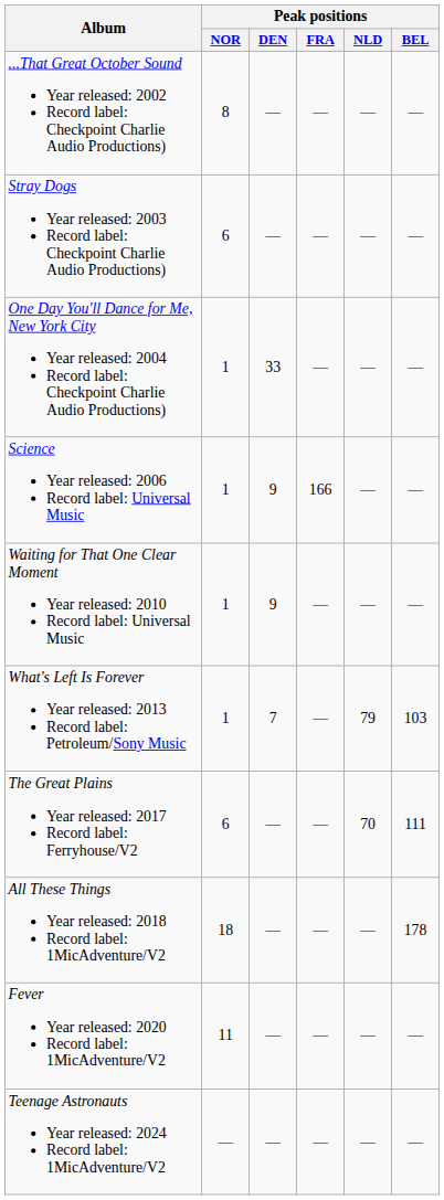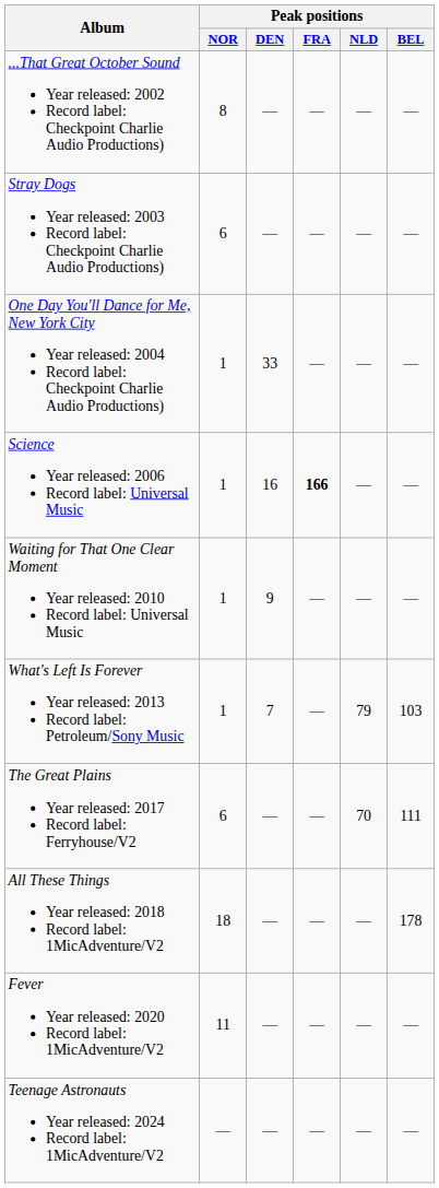 <table class="wikitable">
 <tr>
 <th align="center" rowspan="2" width="200">Album</th>
 <th align="center" colspan="5" width="20">Peak positions</th>
 </tr>
 <tr>
 <th scope="col" style="width:3em;font-size:90%;"><a href='#'>NOR</a><br></th>
 <th scope="col" style="width:3em;font-size:90%;"><a href='#'>DEN</a><br></th>
 <th scope="col" style="width:3em;font-size:90%;"><a href='#'>FRA</a><br></th>
 <th scope="col" style="width:3em;font-size:90%;"><a href='#'>NLD</a><br></th>
 <th scope="col" style="width:3em;font-size:90%;"><a href='#'>BEL</a><br></th>
 </tr>
 <tr>
 <td><em><a href='#'>...That Great October Sound</a></em><br><ul><li>Year released: 2002</li><li>Record label: Checkpoint Charlie Audio Productions)</li></ul></td>
 <td style="text-align:center;">8</td>
 <td style="text-align:center;">—</td>
 <td style="text-align:center;">—</td>
 <td style="text-align:center;">—</td>
 <td style="text-align:center;">—</td>
 </tr>
 <tr>
 <td><em><a href='#'>Stray Dogs</a></em><br><ul><li>Year released: 2003</li><li>Record label: Checkpoint Charlie Audio Productions)</li></ul></td>
 <td style="text-align:center;">6</td>
 <td style="text-align:center;">—</td>
 <td style="text-align:center;">—</td>
 <td style="text-align:center;">—</td>
 <td style="text-align:center;">—</td>
 </tr>
 <tr>
 <td><em><a href='#'>One Day You'll Dance for Me, New York City</a></em><br><ul><li>Year released: 2004</li><li>Record label: Checkpoint Charlie Audio Productions)</li></ul></td>
 <td style="text-align:center;">1</td>
 <td style="text-align:center;">33</td>
 <td style="text-align:center;">—</td>
 <td style="text-align:center;">—</td>
 <td style="text-align:center;">—</td>
 </tr>
 <tr>
 <td><em><a href='#'>Science</a></em><br><ul><li>Year released: 2006</li><li>Record label: <a href='#'>Universal Music</a></li></ul></td>
 <td style="text-align:center;">1</td>
-<td style="text-align:center;">9</td>
-<td style="text-align:center;">166</td>
+<td style="text-align:center;">16</td>
+<td style="text-align:center;"><strong>166</strong></td>
 <td style="text-align:center;">—</td>
 <td style="text-align:center;">—</td>
 </tr>
 <tr>
 <td><em>Waiting for That One Clear Moment</em><br><ul><li>Year released: 2010</li><li>Record label: Universal Music</li></ul></td>
 <td style="text-align:center;">1</td>
 <td style="text-align:center;">9</td>
 <td style="text-align:center;">—</td>
 <td style="text-align:center;">—</td>
 <td style="text-align:center;">—</td>
 </tr>
 <tr>
 <td><em>What's Left Is Forever</em><br><ul><li>Year released: 2013</li><li>Record label: Petroleum/<a href='#'>Sony Music</a></li></ul></td>
 <td style="text-align:center;">1</td>
 <td style="text-align:center;">7</td>
 <td style="text-align:center;">—</td>
 <td style="text-align:center;">79</td>
 <td style="text-align:center;">103</td>
 </tr>
 <tr>
 <td><em>The Great Plains</em><br><ul><li>Year released: 2017</li><li>Record label: Ferryhouse/V2</li></ul></td>
 <td style="text-align:center;">6<br></td>
 <td style="text-align:center;">—</td>
 <td style="text-align:center;">—</td>
 <td style="text-align:center;">70</td>
 <td style="text-align:center;">111</td>
 </tr>
 <tr>
 <td><em>All These Things</em><br><ul><li>Year released: 2018</li><li>Record label: 1MicAdventure/V2</li></ul></td>
 <td style="text-align:center;">18<br></td>
 <td style="text-align:center;">—</td>
 <td style="text-align:center;">—</td>
 <td style="text-align:center;">—</td>
 <td style="text-align:center;">178</td>
 </tr>
 <tr>
 <td><em>Fever</em><br><ul><li>Year released: 2020</li><li>Record label: 1MicAdventure/V2</li></ul></td>
 <td style="text-align:center;">11<br></td>
 <td style="text-align:center;">—</td>
 <td style="text-align:center;">—</td>
 <td style="text-align:center;">—</td>
 <td style="text-align:center;">—</td>
 </tr>
 <tr>
 <td><em>Teenage Astronauts</em><br><ul><li>Year released: 2024</li><li>Record label: 1MicAdventure/V2</li></ul></td>
 <td style="text-align:center;">—</td>
 <td style="text-align:center;">—</td>
 <td style="text-align:center;">—</td>
 <td style="text-align:center;">—</td>
 <td style="text-align:center;">—</td>
 </tr>
 </table>
